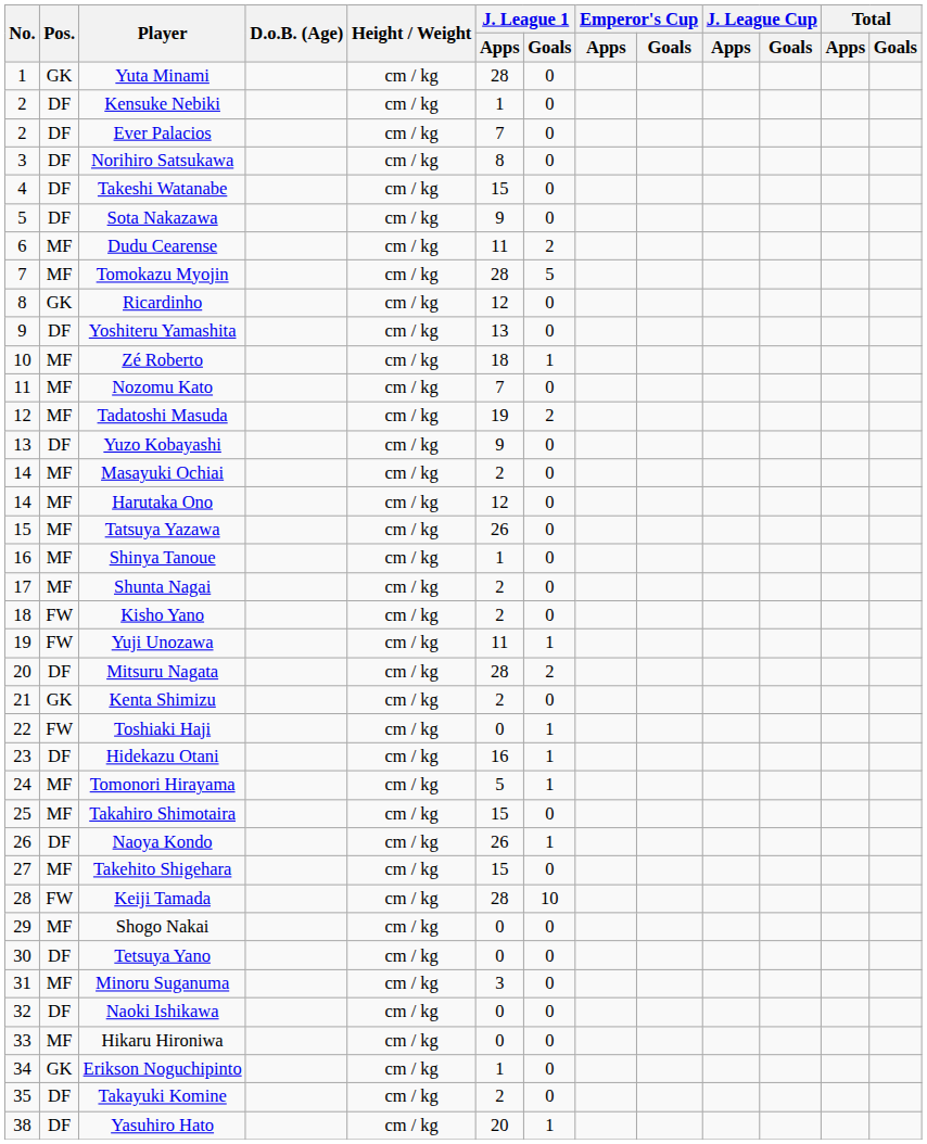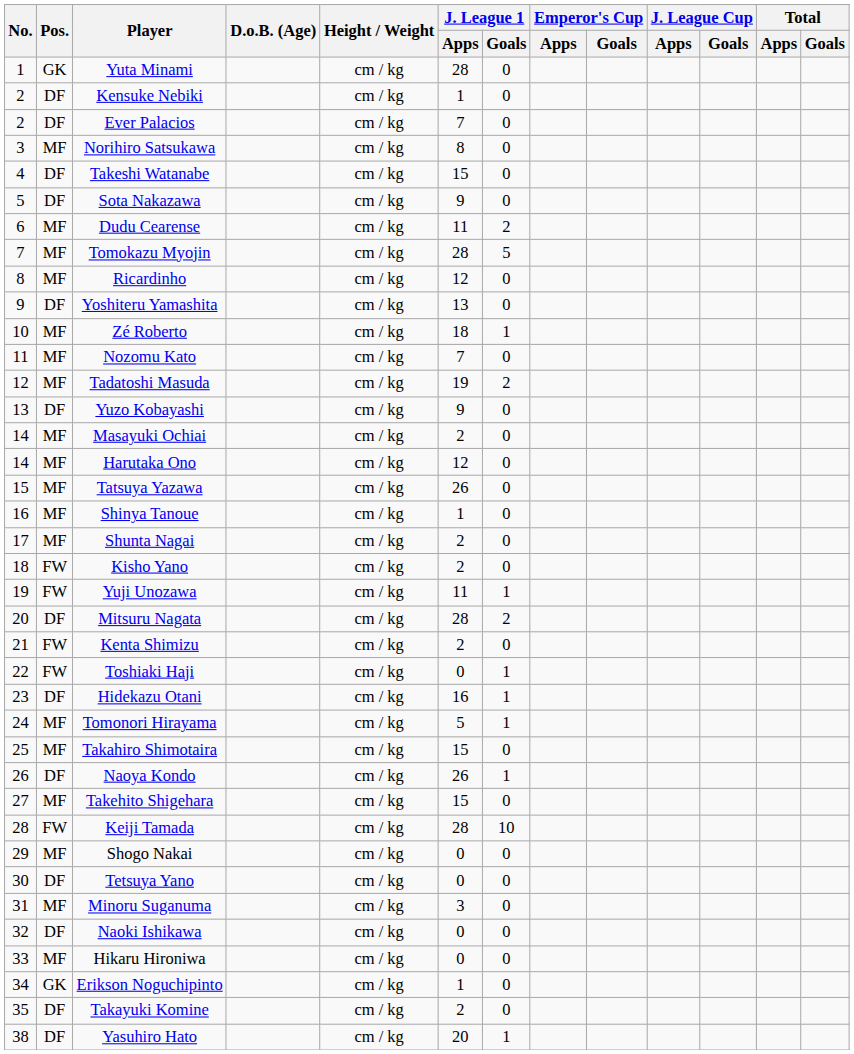 <table class="wikitable" style="text-align:center;">
 <tr>
 <th rowspan="2">No.</th>
 <th rowspan="2">Pos.</th>
 <th rowspan="2">Player</th>
 <th rowspan="2">D.o.B. (Age)</th>
 <th rowspan="2">Height / Weight</th>
 <th colspan="2"><a href='#'>J. League 1</a></th>
 <th colspan="2"><a href='#'>Emperor's Cup</a></th>
 <th colspan="2"><a href='#'>J. League Cup</a></th>
 <th colspan="2">Total</th>
 </tr>
 <tr>
 <th>Apps</th>
 <th>Goals</th>
 <th>Apps</th>
 <th>Goals</th>
 <th>Apps</th>
 <th>Goals</th>
 <th>Apps</th>
 <th>Goals</th>
 </tr>
 <tr>
 <td>1</td>
 <td>GK</td>
 <td><a href='#'>Yuta Minami</a></td>
 <td></td>
 <td>cm / kg</td>
 <td>28</td>
 <td>0</td>
 <td></td>
 <td></td>
 <td></td>
 <td></td>
 <td></td>
 <td></td>
 </tr>
 <tr>
 <td>2</td>
 <td>DF</td>
 <td><a href='#'>Kensuke Nebiki</a></td>
 <td></td>
 <td>cm / kg</td>
 <td>1</td>
 <td>0</td>
 <td></td>
 <td></td>
 <td></td>
 <td></td>
 <td></td>
 <td></td>
 </tr>
 <tr>
 <td>2</td>
 <td>DF</td>
 <td><a href='#'>Ever Palacios</a></td>
 <td></td>
 <td>cm / kg</td>
 <td>7</td>
 <td>0</td>
 <td></td>
 <td></td>
 <td></td>
 <td></td>
 <td></td>
 <td></td>
 </tr>
 <tr>
 <td>3</td>
-<td>DF</td>
+<td>MF</td>
 <td><a href='#'>Norihiro Satsukawa</a></td>
 <td></td>
 <td>cm / kg</td>
 <td>8</td>
 <td>0</td>
 <td></td>
 <td></td>
 <td></td>
 <td></td>
 <td></td>
 <td></td>
 </tr>
 <tr>
 <td>4</td>
 <td>DF</td>
 <td><a href='#'>Takeshi Watanabe</a></td>
 <td></td>
 <td>cm / kg</td>
 <td>15</td>
 <td>0</td>
 <td></td>
 <td></td>
 <td></td>
 <td></td>
 <td></td>
 <td></td>
 </tr>
 <tr>
 <td>5</td>
 <td>DF</td>
 <td><a href='#'>Sota Nakazawa</a></td>
 <td></td>
 <td>cm / kg</td>
 <td>9</td>
 <td>0</td>
 <td></td>
 <td></td>
 <td></td>
 <td></td>
 <td></td>
 <td></td>
 </tr>
 <tr>
 <td>6</td>
 <td>MF</td>
 <td><a href='#'>Dudu Cearense</a></td>
 <td></td>
 <td>cm / kg</td>
 <td>11</td>
 <td>2</td>
 <td></td>
 <td></td>
 <td></td>
 <td></td>
 <td></td>
 <td></td>
 </tr>
 <tr>
 <td>7</td>
 <td>MF</td>
 <td><a href='#'>Tomokazu Myojin</a></td>
 <td></td>
 <td>cm / kg</td>
 <td>28</td>
 <td>5</td>
 <td></td>
 <td></td>
 <td></td>
 <td></td>
 <td></td>
 <td></td>
 </tr>
 <tr>
 <td>8</td>
-<td>GK</td>
+<td>MF</td>
 <td><a href='#'>Ricardinho</a></td>
 <td></td>
 <td>cm / kg</td>
 <td>12</td>
 <td>0</td>
 <td></td>
 <td></td>
 <td></td>
 <td></td>
 <td></td>
 <td></td>
 </tr>
 <tr>
 <td>9</td>
 <td>DF</td>
 <td><a href='#'>Yoshiteru Yamashita</a></td>
 <td></td>
 <td>cm / kg</td>
 <td>13</td>
 <td>0</td>
 <td></td>
 <td></td>
 <td></td>
 <td></td>
 <td></td>
 <td></td>
 </tr>
 <tr>
 <td>10</td>
 <td>MF</td>
 <td><a href='#'>Zé Roberto</a></td>
 <td></td>
 <td>cm / kg</td>
 <td>18</td>
 <td>1</td>
 <td></td>
 <td></td>
 <td></td>
 <td></td>
 <td></td>
 <td></td>
 </tr>
 <tr>
 <td>11</td>
 <td>MF</td>
 <td><a href='#'>Nozomu Kato</a></td>
 <td></td>
 <td>cm / kg</td>
 <td>7</td>
 <td>0</td>
 <td></td>
 <td></td>
 <td></td>
 <td></td>
 <td></td>
 <td></td>
 </tr>
 <tr>
 <td>12</td>
 <td>MF</td>
 <td><a href='#'>Tadatoshi Masuda</a></td>
 <td></td>
 <td>cm / kg</td>
 <td>19</td>
 <td>2</td>
 <td></td>
 <td></td>
 <td></td>
 <td></td>
 <td></td>
 <td></td>
 </tr>
 <tr>
 <td>13</td>
 <td>DF</td>
 <td><a href='#'>Yuzo Kobayashi</a></td>
 <td></td>
 <td>cm / kg</td>
 <td>9</td>
 <td>0</td>
 <td></td>
 <td></td>
 <td></td>
 <td></td>
 <td></td>
 <td></td>
 </tr>
 <tr>
 <td>14</td>
 <td>MF</td>
 <td><a href='#'>Masayuki Ochiai</a></td>
 <td></td>
 <td>cm / kg</td>
 <td>2</td>
 <td>0</td>
 <td></td>
 <td></td>
 <td></td>
 <td></td>
 <td></td>
 <td></td>
 </tr>
 <tr>
 <td>14</td>
 <td>MF</td>
 <td><a href='#'>Harutaka Ono</a></td>
 <td></td>
 <td>cm / kg</td>
 <td>12</td>
 <td>0</td>
 <td></td>
 <td></td>
 <td></td>
 <td></td>
 <td></td>
 <td></td>
 </tr>
 <tr>
 <td>15</td>
 <td>MF</td>
 <td><a href='#'>Tatsuya Yazawa</a></td>
 <td></td>
 <td>cm / kg</td>
 <td>26</td>
 <td>0</td>
 <td></td>
 <td></td>
 <td></td>
 <td></td>
 <td></td>
 <td></td>
 </tr>
 <tr>
 <td>16</td>
 <td>MF</td>
 <td><a href='#'>Shinya Tanoue</a></td>
 <td></td>
 <td>cm / kg</td>
 <td>1</td>
 <td>0</td>
 <td></td>
 <td></td>
 <td></td>
 <td></td>
 <td></td>
 <td></td>
 </tr>
 <tr>
 <td>17</td>
 <td>MF</td>
 <td><a href='#'>Shunta Nagai</a></td>
 <td></td>
 <td>cm / kg</td>
 <td>2</td>
 <td>0</td>
 <td></td>
 <td></td>
 <td></td>
 <td></td>
 <td></td>
 <td></td>
 </tr>
 <tr>
 <td>18</td>
 <td>FW</td>
 <td><a href='#'>Kisho Yano</a></td>
 <td></td>
 <td>cm / kg</td>
 <td>2</td>
 <td>0</td>
 <td></td>
 <td></td>
 <td></td>
 <td></td>
 <td></td>
 <td></td>
 </tr>
 <tr>
 <td>19</td>
 <td>FW</td>
 <td><a href='#'>Yuji Unozawa</a></td>
 <td></td>
 <td>cm / kg</td>
 <td>11</td>
 <td>1</td>
 <td></td>
 <td></td>
 <td></td>
 <td></td>
 <td></td>
 <td></td>
 </tr>
 <tr>
 <td>20</td>
 <td>DF</td>
 <td><a href='#'>Mitsuru Nagata</a></td>
 <td></td>
 <td>cm / kg</td>
 <td>28</td>
 <td>2</td>
 <td></td>
 <td></td>
 <td></td>
 <td></td>
 <td></td>
 <td></td>
 </tr>
 <tr>
 <td>21</td>
-<td>GK</td>
+<td>FW</td>
 <td><a href='#'>Kenta Shimizu</a></td>
 <td></td>
 <td>cm / kg</td>
 <td>2</td>
 <td>0</td>
 <td></td>
 <td></td>
 <td></td>
 <td></td>
 <td></td>
 <td></td>
 </tr>
 <tr>
 <td>22</td>
 <td>FW</td>
 <td><a href='#'>Toshiaki Haji</a></td>
 <td></td>
 <td>cm / kg</td>
 <td>0</td>
 <td>1</td>
 <td></td>
 <td></td>
 <td></td>
 <td></td>
 <td></td>
 <td></td>
 </tr>
 <tr>
 <td>23</td>
 <td>DF</td>
 <td><a href='#'>Hidekazu Otani</a></td>
 <td></td>
 <td>cm / kg</td>
 <td>16</td>
 <td>1</td>
 <td></td>
 <td></td>
 <td></td>
 <td></td>
 <td></td>
 <td></td>
 </tr>
 <tr>
 <td>24</td>
 <td>MF</td>
 <td><a href='#'>Tomonori Hirayama</a></td>
 <td></td>
 <td>cm / kg</td>
 <td>5</td>
 <td>1</td>
 <td></td>
 <td></td>
 <td></td>
 <td></td>
 <td></td>
 <td></td>
 </tr>
 <tr>
 <td>25</td>
 <td>MF</td>
 <td><a href='#'>Takahiro Shimotaira</a></td>
 <td></td>
 <td>cm / kg</td>
 <td>15</td>
 <td>0</td>
 <td></td>
 <td></td>
 <td></td>
 <td></td>
 <td></td>
 <td></td>
 </tr>
 <tr>
 <td>26</td>
 <td>DF</td>
 <td><a href='#'>Naoya Kondo</a></td>
 <td></td>
 <td>cm / kg</td>
 <td>26</td>
 <td>1</td>
 <td></td>
 <td></td>
 <td></td>
 <td></td>
 <td></td>
 <td></td>
 </tr>
 <tr>
 <td>27</td>
 <td>MF</td>
 <td><a href='#'>Takehito Shigehara</a></td>
 <td></td>
 <td>cm / kg</td>
 <td>15</td>
 <td>0</td>
 <td></td>
 <td></td>
 <td></td>
 <td></td>
 <td></td>
 <td></td>
 </tr>
 <tr>
 <td>28</td>
 <td>FW</td>
 <td><a href='#'>Keiji Tamada</a></td>
 <td></td>
 <td>cm / kg</td>
 <td>28</td>
 <td>10</td>
 <td></td>
 <td></td>
 <td></td>
 <td></td>
 <td></td>
 <td></td>
 </tr>
 <tr>
 <td>29</td>
 <td>MF</td>
 <td>Shogo Nakai</td>
 <td></td>
 <td>cm / kg</td>
 <td>0</td>
 <td>0</td>
 <td></td>
 <td></td>
 <td></td>
 <td></td>
 <td></td>
 <td></td>
 </tr>
 <tr>
 <td>30</td>
 <td>DF</td>
 <td><a href='#'>Tetsuya Yano</a></td>
 <td></td>
 <td>cm / kg</td>
 <td>0</td>
 <td>0</td>
 <td></td>
 <td></td>
 <td></td>
 <td></td>
 <td></td>
 <td></td>
 </tr>
 <tr>
 <td>31</td>
 <td>MF</td>
 <td><a href='#'>Minoru Suganuma</a></td>
 <td></td>
 <td>cm / kg</td>
 <td>3</td>
 <td>0</td>
 <td></td>
 <td></td>
 <td></td>
 <td></td>
 <td></td>
 <td></td>
 </tr>
 <tr>
 <td>32</td>
 <td>DF</td>
 <td><a href='#'>Naoki Ishikawa</a></td>
 <td></td>
 <td>cm / kg</td>
 <td>0</td>
 <td>0</td>
 <td></td>
 <td></td>
 <td></td>
 <td></td>
 <td></td>
 <td></td>
 </tr>
 <tr>
 <td>33</td>
 <td>MF</td>
 <td>Hikaru Hironiwa</td>
 <td></td>
 <td>cm / kg</td>
 <td>0</td>
 <td>0</td>
 <td></td>
 <td></td>
 <td></td>
 <td></td>
 <td></td>
 <td></td>
 </tr>
 <tr>
 <td>34</td>
 <td>GK</td>
 <td><a href='#'>Erikson Noguchipinto</a></td>
 <td></td>
 <td>cm / kg</td>
 <td>1</td>
 <td>0</td>
 <td></td>
 <td></td>
 <td></td>
 <td></td>
 <td></td>
 <td></td>
 </tr>
 <tr>
 <td>35</td>
 <td>DF</td>
 <td><a href='#'>Takayuki Komine</a></td>
 <td></td>
 <td>cm / kg</td>
 <td>2</td>
 <td>0</td>
 <td></td>
 <td></td>
 <td></td>
 <td></td>
 <td></td>
 <td></td>
 </tr>
 <tr>
 <td>38</td>
 <td>DF</td>
 <td><a href='#'>Yasuhiro Hato</a></td>
 <td></td>
 <td>cm / kg</td>
 <td>20</td>
 <td>1</td>
 <td></td>
 <td></td>
 <td></td>
 <td></td>
 <td></td>
 <td></td>
 </tr>
 </table>
